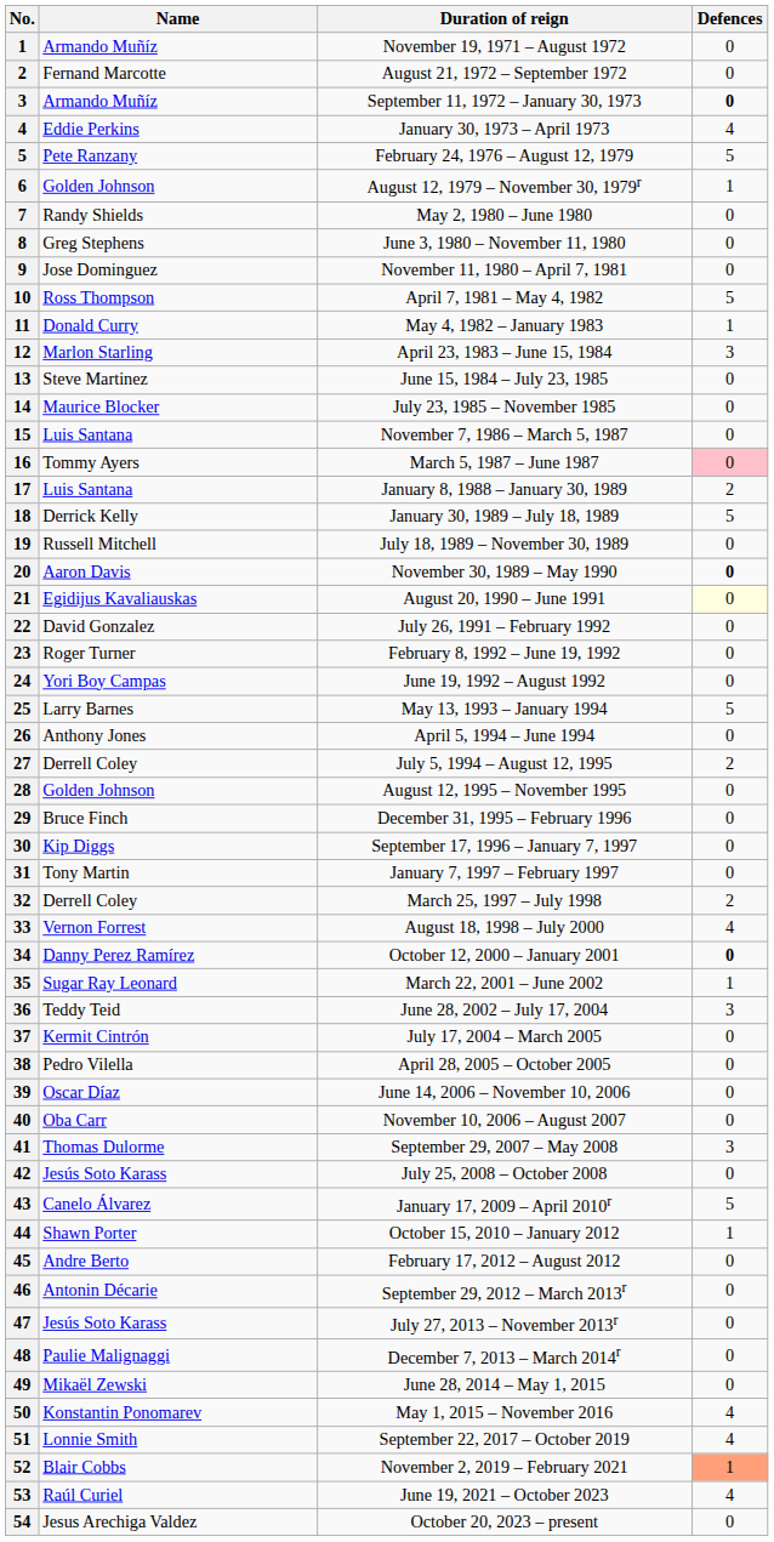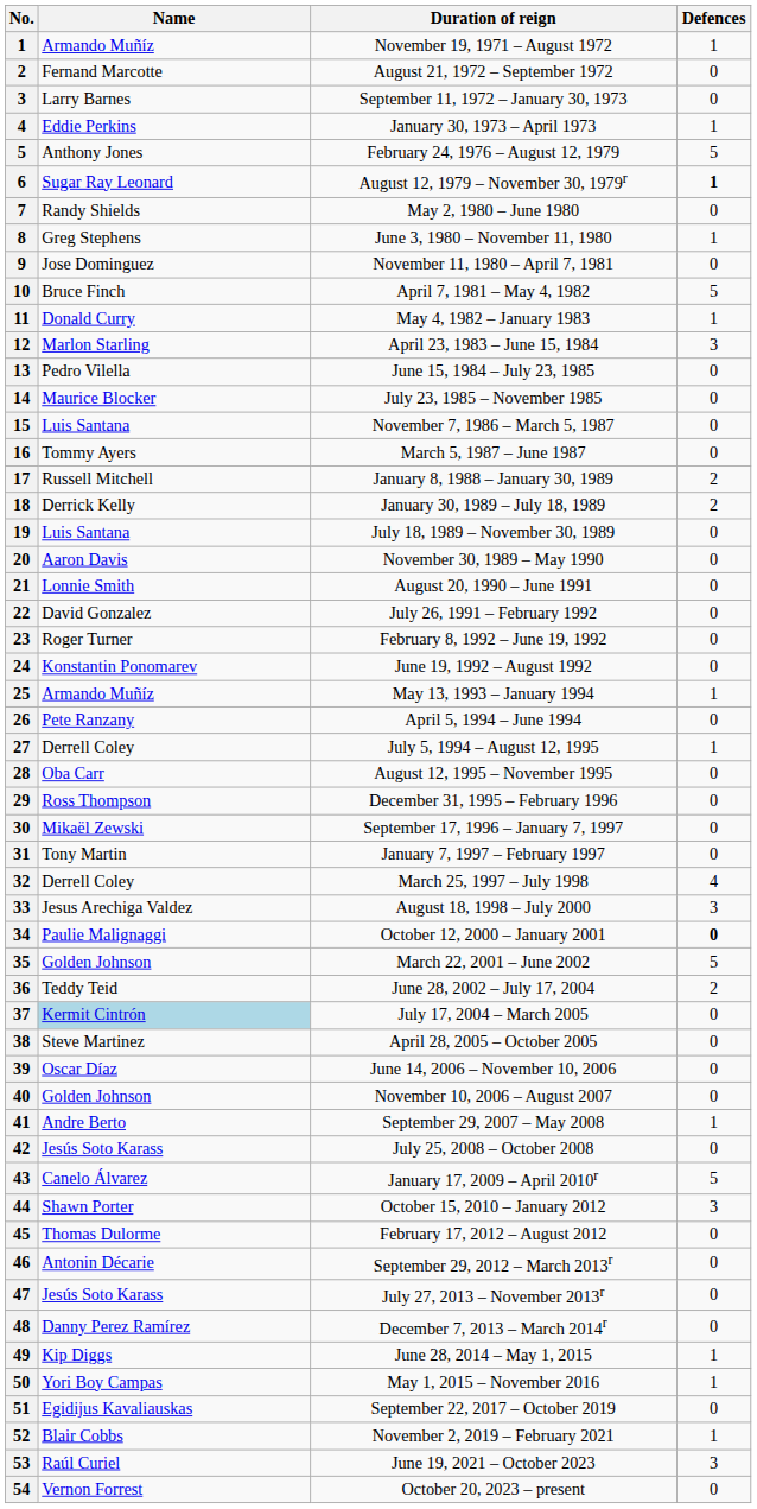 <table class="wikitable" width=80%>
 <tr>
 <th width=3%>No.</th>
 <th width=37%>Name</th>
 <th width=50%>Duration of reign</th>
 <th width=10%>Defences</th>
 </tr>
 <tr align=center>
 <th>1</th>
 <td align=left> <a href='#'>Armando Muñíz</a></td>
 <td>November 19, 1971 – August 1972</td>
-<td>0</td>
+<td>1</td>
 </tr>
 <tr align=center>
 <th>2</th>
 <td align=left> Fernand Marcotte</td>
 <td>August 21, 1972 – September 1972</td>
 <td>0</td>
 </tr>
 <tr align=center>
 <th>3</th>
-<td align=left> <a href='#'>Armando Muñíz</a> </td>
+<td align=left> Larry Barnes</td>
 <td>September 11, 1972 – January 30, 1973</td>
-<td><strong>0</strong></td>
+<td>0</td>
 </tr>
 <tr align=center>
 <th>4</th>
 <td align=left> <a href='#'>Eddie Perkins</a></td>
 <td>January 30, 1973 – April 1973</td>
-<td>4</td>
+<td>1</td>
 </tr>
 <tr align=center>
 <th>5</th>
-<td align=left> <a href='#'>Pete Ranzany</a></td>
+<td align=left> Anthony Jones</td>
 <td>February 24, 1976 – August 12, 1979</td>
 <td>5</td>
 </tr>
 <tr align=center>
 <th>6</th>
-<td align=left> <a href='#'>Golden Johnson</a></td>
+<td align=left> <a href='#'>Sugar Ray Leonard</a></td>
 <td>August 12, 1979 – November 30, 1979<sup>r</sup></td>
-<td>1</td>
+<td><strong>1</strong></td>
 </tr>
 <tr align=center>
 <th>7</th>
 <td align=left> Randy Shields</td>
 <td>May 2, 1980 – June 1980</td>
 <td>0</td>
 </tr>
 <tr align=center>
 <th>8</th>
 <td align=left> Greg Stephens</td>
 <td>June 3, 1980 – November 11, 1980</td>
-<td>0</td>
+<td>1</td>
 </tr>
 <tr align=center>
 <th>9</th>
 <td align=left> Jose Dominguez</td>
 <td>November 11, 1980 – April 7, 1981</td>
 <td>0</td>
 </tr>
 <tr align=center>
 <th>10</th>
-<td align=left> <a href='#'>Ross Thompson</a></td>
+<td align=left> Bruce Finch</td>
 <td>April 7, 1981 – May 4, 1982</td>
 <td>5</td>
 </tr>
 <tr align=center>
 <th>11</th>
 <td align=left> <a href='#'>Donald Curry</a></td>
 <td>May 4, 1982 – January 1983</td>
 <td>1</td>
 </tr>
 <tr align=center>
 <th>12</th>
 <td align=left> <a href='#'>Marlon Starling</a></td>
 <td>April 23, 1983 – June 15, 1984</td>
 <td>3</td>
 </tr>
 <tr align=center>
 <th>13</th>
-<td align=left> Steve Martinez</td>
+<td align=left> Pedro Vilella</td>
 <td>June 15, 1984 – July 23, 1985</td>
 <td>0</td>
 </tr>
 <tr align=center>
 <th>14</th>
 <td align=left> <a href='#'>Maurice Blocker</a></td>
 <td>July 23, 1985 – November 1985</td>
 <td>0</td>
 </tr>
 <tr align=center>
 <th>15</th>
 <td align=left> <a href='#'>Luis Santana</a></td>
 <td>November 7, 1986 – March 5, 1987</td>
 <td>0</td>
 </tr>
 <tr align=center>
 <th>16</th>
 <td align=left> Tommy Ayers</td>
 <td>March 5, 1987 – June 1987</td>
-<td style="background: pink;">0</td>
+<td>0</td>
 </tr>
 <tr align=center>
 <th>17</th>
-<td align=left> <a href='#'>Luis Santana</a> </td>
+<td align=left> Russell Mitchell</td>
 <td>January 8, 1988 – January 30, 1989</td>
 <td>2</td>
 </tr>
 <tr align=center>
 <th>18</th>
 <td align=left> Derrick Kelly</td>
 <td>January 30, 1989 – July 18, 1989</td>
-<td>5</td>
+<td>2</td>
 </tr>
 <tr align=center>
 <th>19</th>
-<td align=left> Russell Mitchell</td>
+<td align=left> <a href='#'>Luis Santana</a> </td>
 <td>July 18, 1989 – November 30, 1989</td>
 <td>0</td>
 </tr>
 <tr align=center>
 <th>20</th>
 <td align=left> <a href='#'>Aaron Davis</a></td>
 <td>November 30, 1989 – May 1990</td>
-<td><strong>0</strong></td>
+<td>0</td>
 </tr>
 <tr align=center>
 <th>21</th>
-<td align=left> <a href='#'>Egidijus Kavaliauskas</a></td>
+<td align=left> <a href='#'>Lonnie Smith</a></td>
 <td>August 20, 1990 – June 1991</td>
-<td style="background: lightyellow;">0</td>
+<td>0</td>
 </tr>
 <tr align=center>
 <th>22</th>
 <td align=left> David Gonzalez</td>
 <td>July 26, 1991 – February 1992</td>
 <td>0</td>
 </tr>
 <tr align=center>
 <th>23</th>
 <td align=left> Roger Turner</td>
 <td>February 8, 1992 – June 19, 1992</td>
 <td>0</td>
 </tr>
 <tr align=center>
 <th>24</th>
-<td align=left> <a href='#'>Yori Boy Campas</a></td>
+<td align=left> <a href='#'>Konstantin Ponomarev</a></td>
 <td>June 19, 1992 – August 1992</td>
 <td>0</td>
 </tr>
 <tr align=center>
 <th>25</th>
-<td align=left> Larry Barnes</td>
+<td align=left> <a href='#'>Armando Muñíz</a> </td>
 <td>May 13, 1993 – January 1994</td>
-<td>5</td>
+<td>1</td>
 </tr>
 <tr align=center>
 <th>26</th>
-<td align=left> Anthony Jones</td>
+<td align=left> <a href='#'>Pete Ranzany</a></td>
 <td>April 5, 1994 – June 1994</td>
 <td>0</td>
 </tr>
 <tr align=center>
 <th>27</th>
 <td align=left> Derrell Coley</td>
 <td>July 5, 1994 – August 12, 1995</td>
-<td>2</td>
+<td>1</td>
 </tr>
 <tr align=center>
 <th>28</th>
-<td align=left> <a href='#'>Golden Johnson</a> </td>
+<td align=left> <a href='#'>Oba Carr</a></td>
 <td>August 12, 1995 – November 1995</td>
 <td>0</td>
 </tr>
 <tr align=center>
 <th>29</th>
-<td align=left> Bruce Finch</td>
+<td align=left> <a href='#'>Ross Thompson</a></td>
 <td>December 31, 1995 – February 1996</td>
 <td>0</td>
 </tr>
 <tr align=center>
 <th>30</th>
-<td align=left> <a href='#'>Kip Diggs</a></td>
+<td align=left> <a href='#'>Mikaël Zewski</a></td>
 <td>September 17, 1996 – January 7, 1997</td>
 <td>0</td>
 </tr>
 <tr align=center>
 <th>31</th>
 <td align=left> Tony Martin</td>
 <td>January 7, 1997 – February 1997</td>
 <td>0</td>
 </tr>
 <tr align=center>
 <th>32</th>
 <td align=left> Derrell Coley </td>
 <td>March 25, 1997 – July 1998</td>
-<td>2</td>
+<td>4</td>
 </tr>
 <tr align=center>
 <th>33</th>
-<td align=left> <a href='#'>Vernon Forrest</a></td>
+<td align=left> Jesus Arechiga Valdez</td>
 <td>August 18, 1998 – July 2000</td>
-<td>4</td>
+<td>3</td>
 </tr>
 <tr align=center>
 <th>34</th>
-<td align=left> <a href='#'>Danny Perez Ramírez</a></td>
+<td align=left> <a href='#'>Paulie Malignaggi</a></td>
 <td>October 12, 2000 – January 2001</td>
 <td><strong>0</strong></td>
 </tr>
 <tr align=center>
 <th>35</th>
-<td align=left> <a href='#'>Sugar Ray Leonard</a></td>
+<td align=left> <a href='#'>Golden Johnson</a></td>
 <td>March 22, 2001 – June 2002</td>
-<td>1</td>
+<td>5</td>
 </tr>
 <tr align=center>
 <th>36</th>
 <td align=left> Teddy Teid</td>
 <td>June 28, 2002 – July 17, 2004</td>
-<td>3</td>
+<td>2</td>
 </tr>
 <tr align=center>
 <th>37</th>
-<td align=left> <a href='#'>Kermit Cintrón</a></td>
+<td align=left style="background: lightblue;"> <a href='#'>Kermit Cintrón</a></td>
 <td>July 17, 2004 – March 2005</td>
 <td>0</td>
 </tr>
 <tr align=center>
 <th>38</th>
-<td align=left> Pedro Vilella</td>
+<td align=left> Steve Martinez</td>
 <td>April 28, 2005 – October 2005</td>
 <td>0</td>
 </tr>
 <tr align=center>
 <th>39</th>
 <td align=left> <a href='#'>Oscar Díaz</a></td>
 <td>June 14, 2006 – November 10, 2006</td>
 <td>0</td>
 </tr>
 <tr align=center>
 <th>40</th>
-<td align=left> <a href='#'>Oba Carr</a></td>
+<td align=left> <a href='#'>Golden Johnson</a> </td>
 <td>November 10, 2006 – August 2007</td>
 <td>0</td>
 </tr>
 <tr align=center>
 <th>41</th>
-<td align=left> <a href='#'>Thomas Dulorme</a></td>
+<td align=left> <a href='#'>Andre Berto</a></td>
 <td>September 29, 2007 – May 2008</td>
-<td>3</td>
+<td>1</td>
 </tr>
 <tr align=center>
 <th>42</th>
 <td align=left> <a href='#'>Jesús Soto Karass</a></td>
 <td>July 25, 2008 – October 2008</td>
 <td>0</td>
 </tr>
 <tr align=center>
 <th>43</th>
 <td align=left> <a href='#'>Canelo Álvarez</a></td>
 <td>January 17, 2009 – April 2010<sup>r</sup></td>
 <td>5</td>
 </tr>
 <tr align=center>
 <th>44</th>
 <td align=left> <a href='#'>Shawn Porter</a></td>
 <td>October 15, 2010 – January 2012</td>
-<td>1</td>
+<td>3</td>
 </tr>
 <tr align=center>
 <th>45</th>
-<td align=left> <a href='#'>Andre Berto</a></td>
+<td align=left> <a href='#'>Thomas Dulorme</a></td>
 <td>February 17, 2012 – August 2012</td>
 <td>0</td>
 </tr>
 <tr align=center>
 <th>46</th>
 <td align=left> <a href='#'>Antonin Décarie</a></td>
 <td>September 29, 2012 – March 2013<sup>r</sup></td>
 <td>0</td>
 </tr>
 <tr align=center>
 <th>47</th>
 <td align=left> <a href='#'>Jesús Soto Karass</a> </td>
 <td>July 27, 2013 – November 2013<sup>r</sup></td>
 <td>0</td>
 </tr>
 <tr align=center>
 <th>48</th>
-<td align=left> <a href='#'>Paulie Malignaggi</a></td>
+<td align=left> <a href='#'>Danny Perez Ramírez</a></td>
 <td>December 7, 2013 – March 2014<sup>r</sup></td>
 <td>0</td>
 </tr>
 <tr align=center>
 <th>49</th>
-<td align=left> <a href='#'>Mikaël Zewski</a></td>
+<td align=left> <a href='#'>Kip Diggs</a></td>
 <td>June 28, 2014 – May 1, 2015</td>
-<td>0</td>
+<td>1</td>
 </tr>
 <tr align=center>
 <th>50</th>
-<td align=left> <a href='#'>Konstantin Ponomarev</a></td>
+<td align=left> <a href='#'>Yori Boy Campas</a></td>
 <td>May 1, 2015 – November 2016</td>
-<td>4</td>
+<td>1</td>
 </tr>
 <tr align=center>
 <th>51</th>
-<td align=left> <a href='#'>Lonnie Smith</a></td>
+<td align=left> <a href='#'>Egidijus Kavaliauskas</a></td>
 <td>September 22, 2017 – October 2019</td>
-<td>4</td>
+<td>0</td>
 </tr>
 <tr align=center>
 <th>52</th>
 <td align=left> <a href='#'>Blair Cobbs</a></td>
 <td>November 2, 2019 – February 2021</td>
-<td style="background: lightsalmon;">1</td>
+<td>1</td>
 </tr>
 <tr align=center>
 <th>53</th>
 <td align=left> <a href='#'>Raúl Curiel</a></td>
 <td>June 19, 2021 – October 2023</td>
-<td>4</td>
+<td>3</td>
 </tr>
 <tr align=center>
 <th>54</th>
-<td align=left> Jesus Arechiga Valdez</td>
+<td align=left> <a href='#'>Vernon Forrest</a></td>
 <td>October 20, 2023 – present</td>
 <td>0</td>
 </tr>
 </table>
